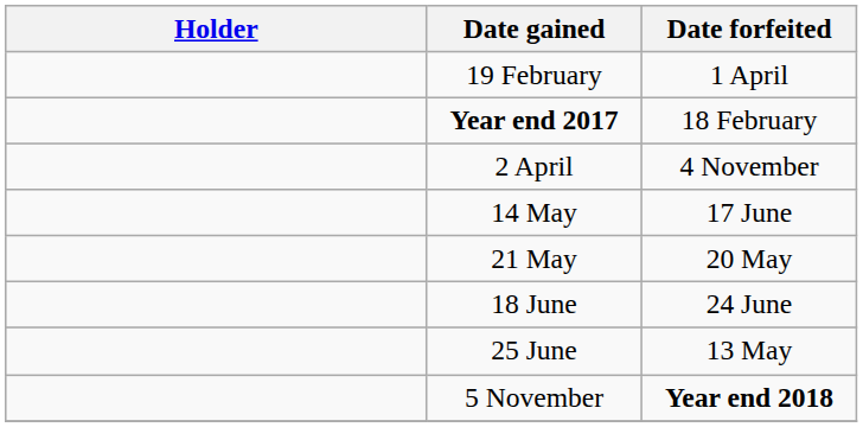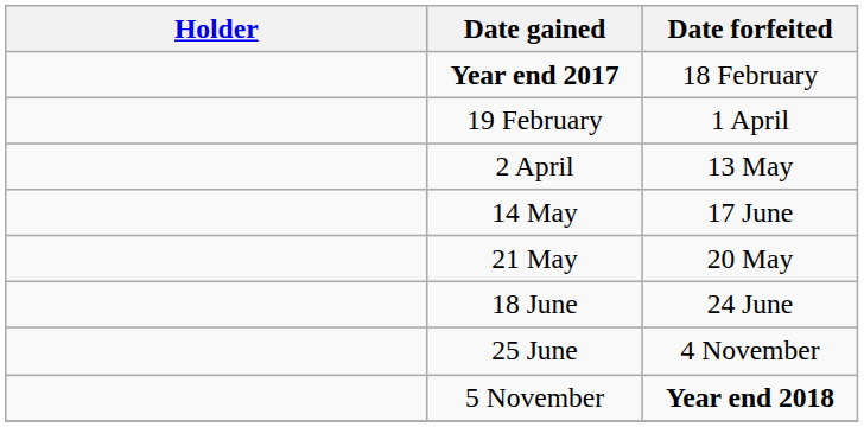 <table class="wikitable" style="font-size:95%">
 <tr>
 <th style="width:222px;"><a href='#'>Holder</a></th>
 <th style="width:110px;">Date gained</th>
 <th style="width:110px;">Date forfeited</th>
 </tr>
 <tr>
 <td></td>
+<td style="text-align:center;"><strong>Year end 2017</strong></td>
+<td style="text-align:center;">18 February</td>
+</tr>
+<tr>
+<td></td>
 <td style="text-align:center;">19 February</td>
 <td style="text-align:center;">1 April</td>
 </tr>
 <tr>
 <td></td>
-<td style="text-align:center;"><strong>Year end 2017</strong></td>
-<td style="text-align:center;">18 February</td>
-</tr>
-<tr>
-<td></td>
 <td style="text-align:center;">2 April</td>
-<td style="text-align:center;">4 November</td>
+<td style="text-align:center;">13 May</td>
 </tr>
 <tr>
 <td></td>
 <td style="text-align:center;">14 May</td>
 <td style="text-align:center;">17 June</td>
 </tr>
 <tr>
 <td></td>
 <td style="text-align:center;">21 May</td>
 <td style="text-align:center;">20 May</td>
 </tr>
 <tr>
 <td></td>
 <td style="text-align:center;">18 June</td>
 <td style="text-align:center;">24 June</td>
 </tr>
 <tr>
 <td></td>
 <td style="text-align:center;">25 June</td>
-<td style="text-align:center;">13 May</td>
+<td style="text-align:center;">4 November</td>
 </tr>
 <tr>
 <td></td>
 <td style="text-align:center;">5 November</td>
 <td style="text-align:center;"><strong>Year end 2018</strong></td>
 </tr>
 <tr>
 </tr>
 </table>
